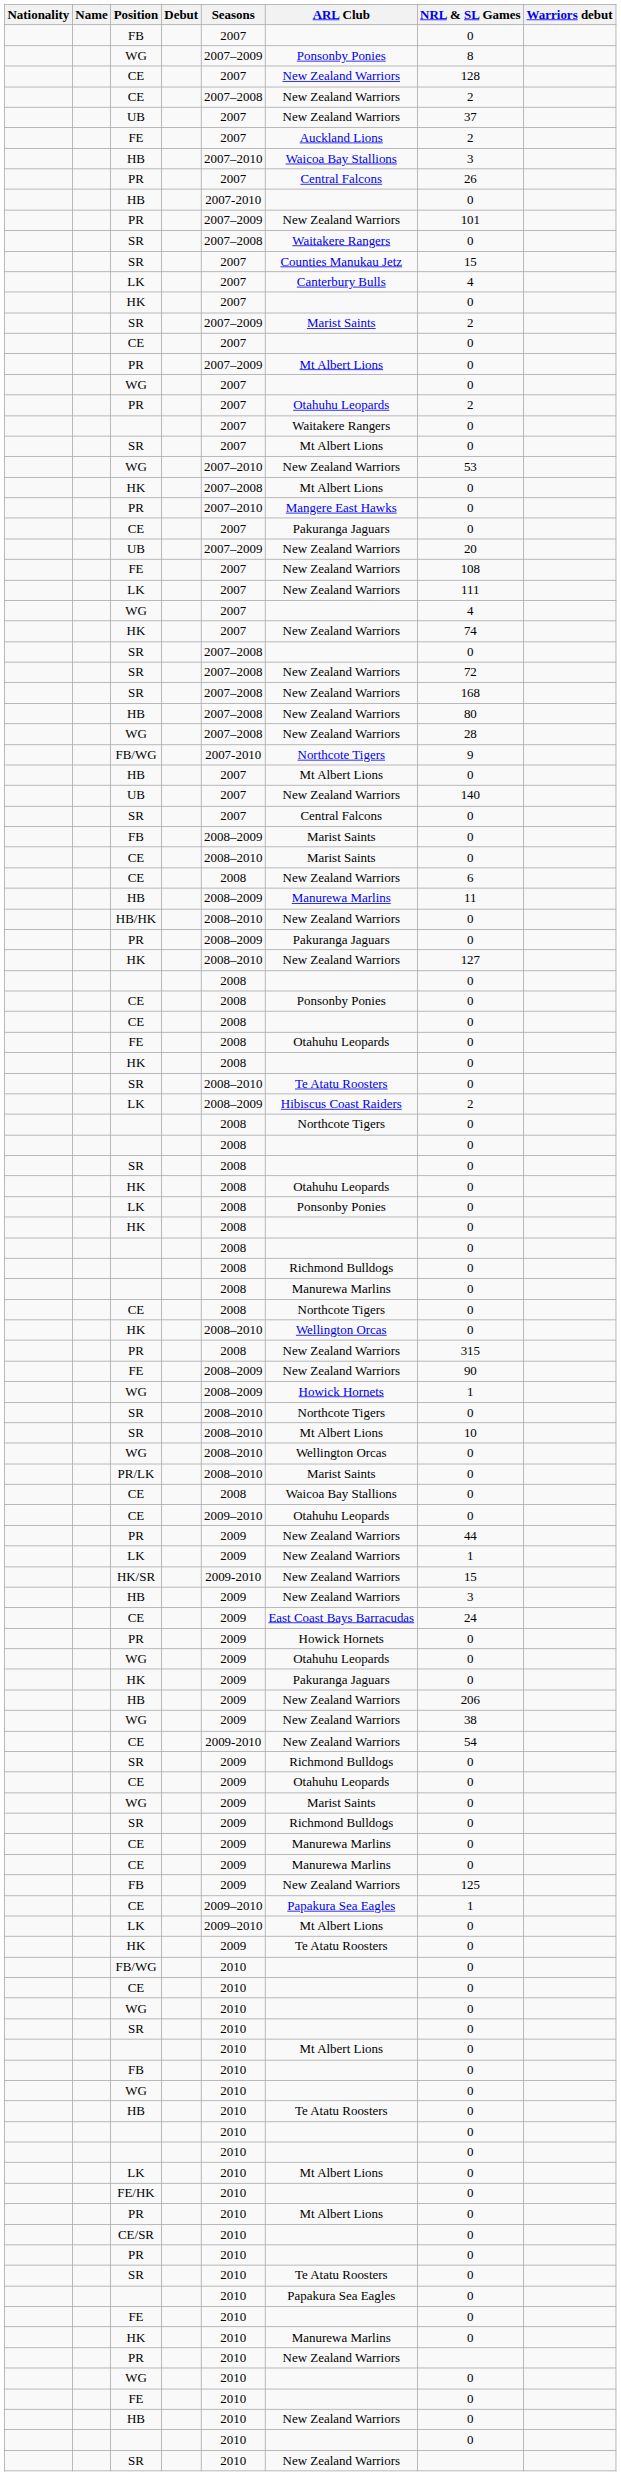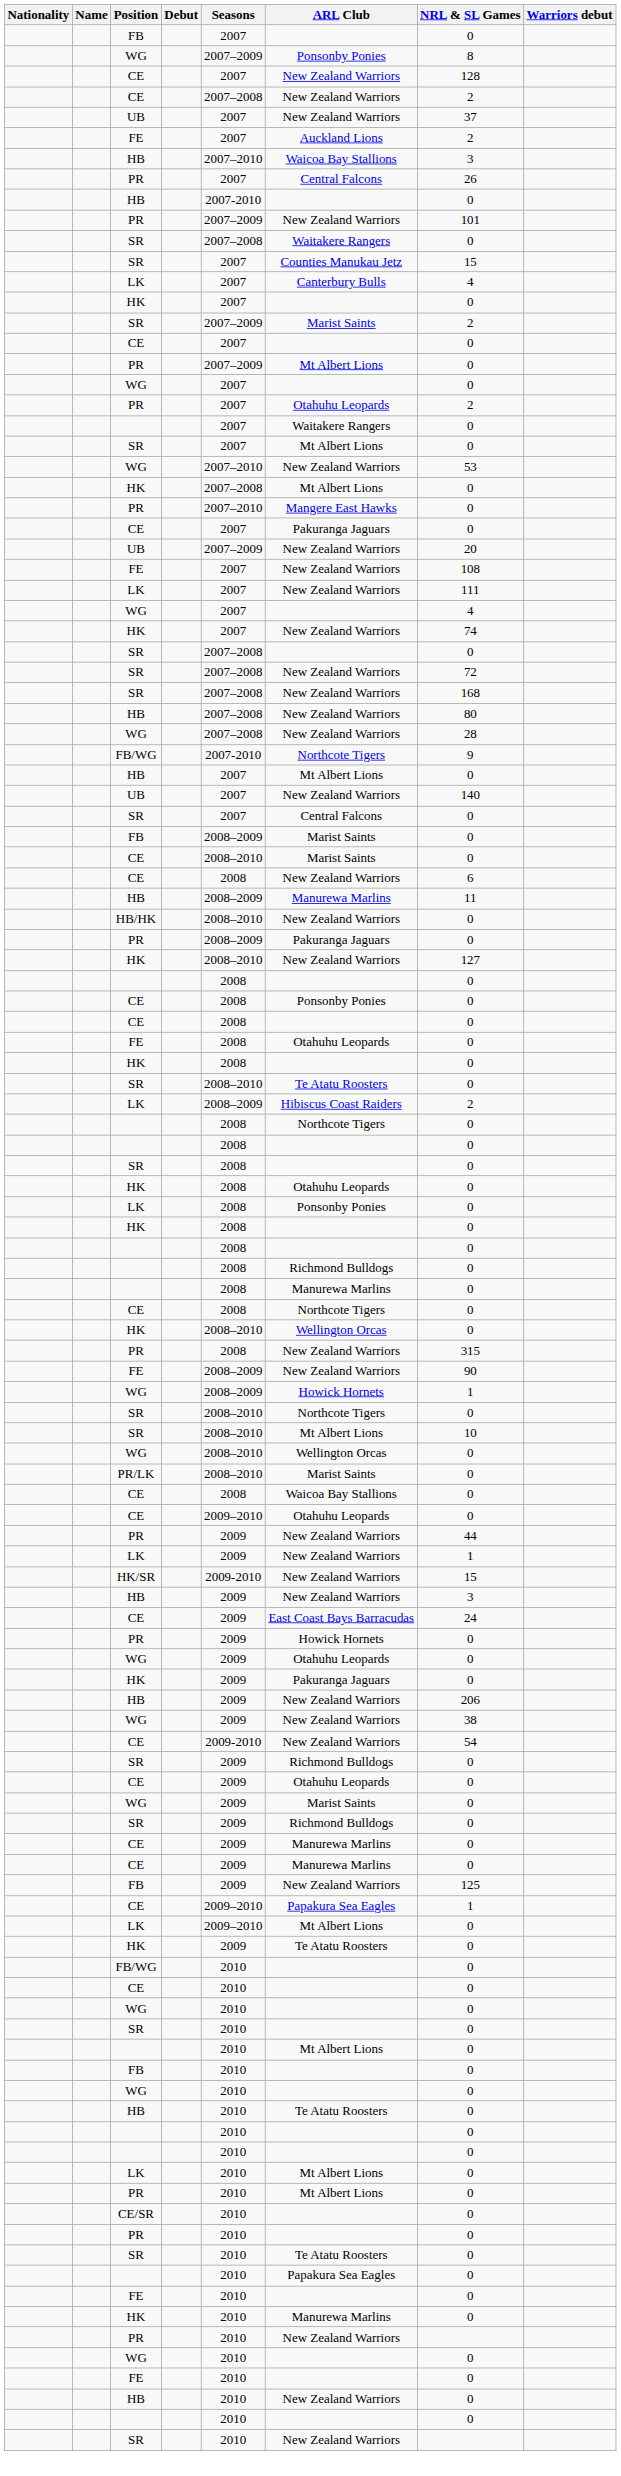 <table class="wikitable sortable" style="text-align: center;">
 <tr>
 <th>Nationality</th>
 <th>Name</th>
 <th>Position</th>
 <th>Debut</th>
 <th>Seasons</th>
 <th><a href='#'>ARL</a> Club</th>
 <th><a href='#'>NRL</a> & <a href='#'>SL</a> Games</th>
 <th><a href='#'>Warriors</a> debut</th>
 </tr>
 <tr>
 <td></td>
 <td align=left></td>
 <td>FB</td>
 <td></td>
 <td>2007</td>
 <td></td>
 <td>0</td>
 <td></td>
 </tr>
 <tr>
 <td></td>
 <td align=left></td>
 <td>WG</td>
 <td></td>
 <td>2007–2009</td>
 <td><a href='#'>Ponsonby Ponies</a></td>
 <td>8</td>
 <td></td>
 </tr>
 <tr>
 <td></td>
 <td align=left></td>
 <td>CE</td>
 <td></td>
 <td>2007</td>
 <td><a href='#'>New Zealand Warriors</a></td>
 <td>128</td>
 <td></td>
 </tr>
 <tr>
 <td></td>
 <td align=left></td>
 <td>CE</td>
 <td></td>
 <td>2007–2008</td>
 <td>New Zealand Warriors</td>
 <td>2</td>
 <td></td>
 </tr>
 <tr>
 <td></td>
 <td align=left></td>
 <td>UB</td>
 <td></td>
 <td>2007</td>
 <td>New Zealand Warriors</td>
 <td>37</td>
 <td></td>
 </tr>
 <tr>
 <td></td>
 <td align=left></td>
 <td>FE</td>
 <td></td>
 <td>2007</td>
 <td><a href='#'>Auckland Lions</a></td>
 <td>2</td>
 <td></td>
 </tr>
 <tr>
 <td></td>
 <td align=left></td>
 <td>HB</td>
 <td></td>
 <td>2007–2010</td>
 <td><a href='#'>Waicoa Bay Stallions</a></td>
 <td>3</td>
 <td></td>
 </tr>
 <tr>
 <td></td>
 <td align=left></td>
 <td>PR</td>
 <td></td>
 <td>2007</td>
 <td><a href='#'>Central Falcons</a></td>
 <td>26</td>
 <td></td>
 </tr>
 <tr>
 <td></td>
 <td align=left></td>
 <td>HB</td>
 <td></td>
 <td>2007-2010</td>
 <td></td>
 <td>0</td>
 <td></td>
 </tr>
 <tr>
 <td></td>
 <td align=left></td>
 <td>PR</td>
 <td></td>
 <td>2007–2009</td>
 <td>New Zealand Warriors</td>
 <td>101</td>
 <td></td>
 </tr>
 <tr>
 <td></td>
 <td align=left></td>
 <td>SR</td>
 <td></td>
 <td>2007–2008</td>
 <td><a href='#'>Waitakere Rangers</a></td>
 <td>0</td>
 <td></td>
 </tr>
 <tr>
 <td></td>
 <td align=left></td>
 <td>SR</td>
 <td></td>
 <td>2007</td>
 <td><a href='#'>Counties Manukau Jetz</a></td>
 <td>15</td>
 <td></td>
 </tr>
 <tr>
 <td></td>
 <td align=left></td>
 <td>LK</td>
 <td></td>
 <td>2007</td>
 <td><a href='#'>Canterbury Bulls</a></td>
 <td>4</td>
 <td></td>
 </tr>
 <tr>
 <td></td>
 <td align=left></td>
 <td>HK</td>
 <td></td>
 <td>2007</td>
 <td></td>
 <td>0</td>
 <td></td>
 </tr>
 <tr>
 <td></td>
 <td align=left></td>
 <td>SR</td>
 <td></td>
 <td>2007–2009</td>
 <td><a href='#'>Marist Saints</a></td>
 <td>2</td>
 <td></td>
 </tr>
 <tr>
 <td></td>
 <td align=left></td>
 <td>CE</td>
 <td></td>
 <td>2007</td>
 <td></td>
 <td>0</td>
 <td></td>
 </tr>
 <tr>
 <td></td>
 <td align=left></td>
 <td>PR</td>
 <td></td>
 <td>2007–2009</td>
 <td><a href='#'>Mt Albert Lions</a></td>
 <td>0</td>
 <td></td>
 </tr>
 <tr>
 <td></td>
 <td align=left></td>
 <td>WG</td>
 <td></td>
 <td>2007</td>
 <td></td>
 <td>0</td>
 <td></td>
 </tr>
 <tr>
 <td></td>
 <td align=left></td>
 <td>PR</td>
 <td></td>
 <td>2007</td>
 <td><a href='#'>Otahuhu Leopards</a></td>
 <td>2</td>
 <td></td>
 </tr>
 <tr>
 <td></td>
 <td align=left></td>
 <td></td>
 <td></td>
 <td>2007</td>
 <td>Waitakere Rangers</td>
 <td>0</td>
 <td></td>
 </tr>
 <tr>
 <td></td>
 <td align=left></td>
 <td>SR</td>
 <td></td>
 <td>2007</td>
 <td>Mt Albert Lions</td>
 <td>0</td>
 <td></td>
 </tr>
 <tr>
 <td></td>
 <td align=left></td>
 <td>WG</td>
 <td></td>
 <td>2007–2010</td>
 <td>New Zealand Warriors</td>
 <td>53</td>
 <td></td>
 </tr>
 <tr>
 <td></td>
 <td align=left></td>
 <td>HK</td>
 <td></td>
 <td>2007–2008</td>
 <td>Mt Albert Lions</td>
 <td>0</td>
 <td></td>
 </tr>
 <tr>
 <td></td>
 <td align=left></td>
 <td>PR</td>
 <td></td>
 <td>2007–2010</td>
 <td><a href='#'>Mangere East Hawks</a></td>
 <td>0</td>
 <td></td>
 </tr>
 <tr>
 <td></td>
 <td align=left></td>
 <td>CE</td>
 <td></td>
 <td>2007</td>
 <td>Pakuranga Jaguars</td>
 <td>0</td>
 <td></td>
 </tr>
 <tr>
 <td></td>
 <td align=left></td>
 <td>UB</td>
 <td></td>
 <td>2007–2009</td>
 <td>New Zealand Warriors</td>
 <td>20</td>
 <td></td>
 </tr>
 <tr>
 <td></td>
 <td align=left></td>
 <td>FE</td>
 <td></td>
 <td>2007</td>
 <td>New Zealand Warriors</td>
 <td>108</td>
 <td></td>
 </tr>
 <tr>
 <td></td>
 <td align=left></td>
 <td>LK</td>
 <td></td>
 <td>2007</td>
 <td>New Zealand Warriors</td>
 <td>111</td>
 <td></td>
 </tr>
 <tr>
 <td></td>
 <td align=left></td>
 <td>WG</td>
 <td></td>
 <td>2007</td>
 <td></td>
 <td>4</td>
 <td></td>
 </tr>
 <tr>
 <td></td>
 <td align=left></td>
 <td>HK</td>
 <td></td>
 <td>2007</td>
 <td>New Zealand Warriors</td>
 <td>74</td>
 <td></td>
 </tr>
 <tr>
 <td></td>
 <td align=left></td>
 <td>SR</td>
 <td></td>
 <td>2007–2008</td>
 <td></td>
 <td>0</td>
 <td></td>
 </tr>
 <tr>
 <td></td>
 <td align=left></td>
 <td>SR</td>
 <td></td>
 <td>2007–2008</td>
 <td>New Zealand Warriors</td>
 <td>72</td>
 <td></td>
 </tr>
 <tr>
 <td></td>
 <td align=left></td>
 <td>SR</td>
 <td></td>
 <td>2007–2008</td>
 <td>New Zealand Warriors</td>
 <td>168</td>
 <td></td>
 </tr>
 <tr>
 <td></td>
 <td align=left></td>
 <td>HB</td>
 <td></td>
 <td>2007–2008</td>
 <td>New Zealand Warriors</td>
 <td>80</td>
 <td></td>
 </tr>
 <tr>
 <td></td>
 <td align=left></td>
 <td>WG</td>
 <td></td>
 <td>2007–2008</td>
 <td>New Zealand Warriors</td>
 <td>28</td>
 <td></td>
 </tr>
 <tr>
 <td></td>
 <td align=left></td>
 <td>FB/WG</td>
 <td></td>
 <td>2007-2010</td>
 <td><a href='#'>Northcote Tigers</a></td>
 <td>9</td>
 <td></td>
 </tr>
 <tr>
 <td></td>
 <td align=left></td>
 <td>HB</td>
 <td></td>
 <td>2007</td>
 <td>Mt Albert Lions</td>
 <td>0</td>
 <td></td>
 </tr>
 <tr>
 <td></td>
 <td align=left></td>
 <td>UB</td>
 <td></td>
 <td>2007</td>
 <td>New Zealand Warriors</td>
 <td>140</td>
 <td></td>
 </tr>
 <tr>
 <td></td>
 <td align=left></td>
 <td>SR</td>
 <td></td>
 <td>2007</td>
 <td>Central Falcons</td>
 <td>0</td>
 <td></td>
 </tr>
 <tr>
 <td></td>
 <td align=left></td>
 <td>FB</td>
 <td></td>
 <td>2008–2009</td>
 <td>Marist Saints</td>
 <td>0</td>
 <td></td>
 </tr>
 <tr>
 <td></td>
 <td align=left></td>
 <td>CE</td>
 <td></td>
 <td>2008–2010</td>
 <td>Marist Saints</td>
 <td>0</td>
 <td></td>
 </tr>
 <tr>
 <td></td>
 <td align=left></td>
 <td>CE</td>
 <td></td>
 <td>2008</td>
 <td>New Zealand Warriors</td>
 <td>6</td>
 <td></td>
 </tr>
 <tr>
 <td></td>
 <td align=left></td>
 <td>HB</td>
 <td></td>
 <td>2008–2009</td>
 <td><a href='#'>Manurewa Marlins</a></td>
 <td>11</td>
 <td></td>
 </tr>
 <tr>
 <td align=center></td>
 <td align=left></td>
 <td>HB/HK</td>
 <td></td>
 <td>2008–2010</td>
 <td>New Zealand Warriors</td>
 <td>0</td>
 <td></td>
 </tr>
 <tr>
 <td></td>
 <td align=left></td>
 <td>PR</td>
 <td></td>
 <td>2008–2009</td>
 <td>Pakuranga Jaguars</td>
 <td>0</td>
 <td></td>
 </tr>
 <tr>
 <td></td>
 <td align=left></td>
 <td>HK</td>
 <td></td>
 <td>2008–2010</td>
 <td>New Zealand Warriors</td>
 <td>127</td>
 <td></td>
 </tr>
 <tr>
 <td></td>
 <td align=left></td>
 <td></td>
 <td></td>
 <td>2008</td>
 <td></td>
 <td>0</td>
 <td></td>
 </tr>
 <tr>
 <td></td>
 <td align=left></td>
 <td>CE</td>
 <td></td>
 <td>2008</td>
 <td>Ponsonby Ponies</td>
 <td>0</td>
 <td></td>
 </tr>
 <tr>
 <td></td>
 <td align=left></td>
 <td>CE</td>
 <td></td>
 <td>2008</td>
 <td></td>
 <td>0</td>
 <td></td>
 </tr>
 <tr>
 <td></td>
 <td align=left></td>
 <td>FE</td>
 <td></td>
 <td>2008</td>
 <td>Otahuhu Leopards</td>
 <td>0</td>
 <td></td>
 </tr>
 <tr>
 <td></td>
 <td align=left></td>
 <td>HK</td>
 <td></td>
 <td>2008</td>
 <td></td>
 <td>0</td>
 <td></td>
 </tr>
 <tr>
 <td></td>
 <td align=left></td>
 <td>SR</td>
 <td></td>
 <td>2008–2010</td>
 <td><a href='#'>Te Atatu Roosters</a></td>
 <td>0</td>
 <td></td>
 </tr>
 <tr>
 <td></td>
 <td align=left></td>
 <td>LK</td>
 <td></td>
 <td>2008–2009</td>
 <td><a href='#'>Hibiscus Coast Raiders</a></td>
 <td>2</td>
 <td></td>
 </tr>
 <tr>
 <td></td>
 <td align=left></td>
 <td></td>
 <td></td>
 <td>2008</td>
 <td>Northcote Tigers</td>
 <td>0</td>
 <td></td>
 </tr>
 <tr>
 <td></td>
 <td align=left></td>
 <td></td>
 <td></td>
 <td>2008</td>
 <td></td>
 <td>0</td>
 <td></td>
 </tr>
 <tr>
 <td></td>
 <td align=left></td>
 <td>SR</td>
 <td></td>
 <td>2008</td>
 <td></td>
 <td>0</td>
 <td></td>
 </tr>
 <tr>
 <td></td>
 <td align=left></td>
 <td>HK</td>
 <td></td>
 <td>2008</td>
 <td>Otahuhu Leopards</td>
 <td>0</td>
 <td></td>
 </tr>
 <tr>
 <td></td>
 <td align=left></td>
 <td>LK</td>
 <td></td>
 <td>2008</td>
 <td>Ponsonby Ponies</td>
 <td>0</td>
 <td></td>
 </tr>
 <tr>
 <td></td>
 <td align=left></td>
 <td>HK</td>
 <td></td>
 <td>2008</td>
 <td></td>
 <td>0</td>
 <td></td>
 </tr>
 <tr>
 <td></td>
 <td align=left></td>
 <td></td>
 <td></td>
 <td>2008</td>
 <td></td>
 <td>0</td>
 <td></td>
 </tr>
 <tr>
 <td></td>
 <td align=left></td>
 <td></td>
 <td></td>
 <td>2008</td>
 <td>Richmond Bulldogs</td>
 <td>0</td>
 <td></td>
 </tr>
 <tr>
 <td></td>
 <td align=left></td>
 <td></td>
 <td></td>
 <td>2008</td>
 <td>Manurewa Marlins</td>
 <td>0</td>
 <td></td>
 </tr>
 <tr>
 <td></td>
 <td align=left></td>
 <td>CE</td>
 <td></td>
 <td>2008</td>
 <td>Northcote Tigers</td>
 <td>0</td>
 <td></td>
 </tr>
 <tr>
 <td></td>
 <td align=left></td>
 <td>HK</td>
 <td></td>
 <td>2008–2010</td>
 <td><a href='#'>Wellington Orcas</a></td>
 <td>0</td>
 <td></td>
 </tr>
 <tr>
 <td></td>
 <td align=left></td>
 <td>PR</td>
 <td></td>
 <td>2008</td>
 <td>New Zealand Warriors</td>
 <td>315</td>
 <td></td>
 </tr>
 <tr>
 <td></td>
 <td align=left></td>
 <td>FE</td>
 <td></td>
 <td>2008–2009</td>
 <td>New Zealand Warriors</td>
 <td>90</td>
 <td></td>
 </tr>
 <tr>
 <td></td>
 <td align=left></td>
 <td>WG</td>
 <td></td>
 <td>2008–2009</td>
 <td><a href='#'>Howick Hornets</a></td>
 <td>1</td>
 <td></td>
 </tr>
 <tr>
 <td></td>
 <td align=left></td>
 <td>SR</td>
 <td></td>
 <td>2008–2010</td>
 <td>Northcote Tigers</td>
 <td>0</td>
 <td></td>
 </tr>
 <tr>
 <td></td>
 <td align=left></td>
 <td>SR</td>
 <td></td>
 <td>2008–2010</td>
 <td>Mt Albert Lions</td>
 <td>10</td>
 <td></td>
 </tr>
 <tr>
 <td></td>
 <td align=left></td>
 <td>WG</td>
 <td></td>
 <td>2008–2010</td>
 <td>Wellington Orcas</td>
 <td>0</td>
 <td></td>
 </tr>
 <tr>
 <td></td>
 <td align=left></td>
 <td>PR/LK</td>
 <td></td>
 <td>2008–2010</td>
 <td>Marist Saints</td>
 <td>0</td>
 <td></td>
 </tr>
 <tr>
 <td></td>
 <td align=left></td>
 <td>CE</td>
 <td></td>
 <td>2008</td>
 <td>Waicoa Bay Stallions</td>
 <td>0</td>
 <td></td>
 </tr>
 <tr>
 <td></td>
 <td align=left></td>
 <td>CE</td>
 <td></td>
 <td>2009–2010</td>
 <td>Otahuhu Leopards</td>
 <td>0</td>
 <td></td>
 </tr>
 <tr>
 <td></td>
 <td align=left></td>
 <td>PR</td>
 <td></td>
 <td>2009</td>
 <td>New Zealand Warriors</td>
 <td>44</td>
 <td></td>
 </tr>
 <tr>
 <td></td>
 <td align=left></td>
 <td>LK</td>
 <td></td>
 <td>2009</td>
 <td>New Zealand Warriors</td>
 <td>1</td>
 <td></td>
 </tr>
 <tr>
 <td></td>
 <td align=left></td>
 <td>HK/SR</td>
 <td></td>
 <td>2009-2010</td>
 <td>New Zealand Warriors</td>
 <td>15</td>
 <td></td>
 </tr>
 <tr>
 <td></td>
 <td align=left></td>
 <td>HB</td>
 <td></td>
 <td>2009</td>
 <td>New Zealand Warriors</td>
 <td>3</td>
 <td></td>
 </tr>
 <tr>
 <td></td>
 <td align=left></td>
 <td>CE</td>
 <td></td>
 <td>2009</td>
 <td><a href='#'>East Coast Bays Barracudas</a></td>
 <td>24</td>
 <td></td>
 </tr>
 <tr>
 <td></td>
 <td align=left></td>
 <td>PR</td>
 <td></td>
 <td>2009</td>
 <td>Howick Hornets</td>
 <td>0</td>
 <td></td>
 </tr>
 <tr>
 <td></td>
 <td align=left></td>
 <td>WG</td>
 <td></td>
 <td>2009</td>
 <td>Otahuhu Leopards</td>
 <td>0</td>
 <td></td>
 </tr>
 <tr>
 <td></td>
 <td align=left></td>
 <td>HK</td>
 <td></td>
 <td>2009</td>
 <td>Pakuranga Jaguars</td>
 <td>0</td>
 <td></td>
 </tr>
 <tr>
 <td></td>
 <td align=left></td>
 <td>HB</td>
 <td></td>
 <td>2009</td>
 <td>New Zealand Warriors</td>
 <td>206</td>
 <td></td>
 </tr>
 <tr>
 <td></td>
 <td align=left></td>
 <td>WG</td>
 <td></td>
 <td>2009</td>
 <td>New Zealand Warriors</td>
 <td>38</td>
 <td></td>
 </tr>
 <tr>
 <td></td>
 <td align=left></td>
 <td>CE</td>
 <td></td>
 <td>2009-2010</td>
 <td>New Zealand Warriors</td>
 <td>54</td>
 <td></td>
 </tr>
 <tr>
 <td></td>
 <td align=left></td>
 <td>SR</td>
 <td></td>
 <td>2009</td>
 <td>Richmond Bulldogs</td>
 <td>0</td>
 <td></td>
 </tr>
 <tr>
 <td></td>
 <td align=left></td>
 <td>CE</td>
 <td></td>
 <td>2009</td>
 <td>Otahuhu Leopards</td>
 <td>0</td>
 <td></td>
 </tr>
 <tr>
 <td></td>
 <td align=left></td>
 <td>WG</td>
 <td></td>
 <td>2009</td>
 <td>Marist Saints</td>
 <td>0</td>
 <td></td>
 </tr>
 <tr>
 <td></td>
 <td align=left></td>
 <td>SR</td>
 <td></td>
 <td>2009</td>
 <td>Richmond Bulldogs</td>
 <td>0</td>
 <td></td>
 </tr>
 <tr>
 <td></td>
 <td align=left></td>
 <td>CE</td>
 <td></td>
 <td>2009</td>
 <td>Manurewa Marlins</td>
 <td>0</td>
 <td></td>
 </tr>
 <tr>
 <td></td>
 <td align=left></td>
 <td>CE</td>
 <td></td>
 <td>2009</td>
 <td>Manurewa Marlins</td>
 <td>0</td>
 <td></td>
 </tr>
 <tr>
 <td></td>
 <td align=left></td>
 <td>FB</td>
 <td></td>
 <td>2009</td>
 <td>New Zealand Warriors</td>
 <td>125</td>
 <td></td>
 </tr>
 <tr>
 <td></td>
 <td align=left></td>
 <td>CE</td>
 <td></td>
 <td>2009–2010</td>
 <td><a href='#'>Papakura Sea Eagles</a></td>
 <td>1</td>
 <td></td>
 </tr>
 <tr>
 <td></td>
 <td align=left></td>
 <td>LK</td>
 <td></td>
 <td>2009–2010</td>
 <td>Mt Albert Lions</td>
 <td>0</td>
 <td></td>
 </tr>
 <tr>
 <td></td>
 <td align=left></td>
 <td>HK</td>
 <td></td>
 <td>2009</td>
 <td>Te Atatu Roosters</td>
 <td>0</td>
 <td></td>
 </tr>
 <tr>
 <td></td>
 <td align=left></td>
 <td>FB/WG</td>
 <td></td>
 <td>2010</td>
 <td></td>
 <td>0</td>
 <td></td>
 </tr>
 <tr>
 <td></td>
 <td align=left></td>
 <td>CE</td>
 <td></td>
 <td>2010</td>
 <td></td>
 <td>0</td>
 <td></td>
 </tr>
 <tr>
 <td></td>
 <td align=left></td>
 <td>WG</td>
 <td></td>
 <td>2010</td>
 <td></td>
 <td>0</td>
 <td></td>
 </tr>
 <tr>
 <td></td>
 <td align=left></td>
 <td>SR</td>
 <td></td>
 <td>2010</td>
 <td></td>
 <td>0</td>
 <td></td>
 </tr>
 <tr>
 <td></td>
 <td align=left></td>
 <td></td>
 <td></td>
 <td>2010</td>
 <td>Mt Albert Lions</td>
 <td>0</td>
 <td></td>
 </tr>
 <tr>
 <td></td>
 <td align=left></td>
 <td>FB</td>
 <td></td>
 <td>2010</td>
 <td></td>
 <td>0</td>
 <td></td>
 </tr>
 <tr>
 <td></td>
 <td align=left></td>
 <td>WG</td>
 <td></td>
 <td>2010</td>
 <td></td>
 <td>0</td>
 <td></td>
 </tr>
 <tr>
 <td></td>
 <td align=left></td>
 <td>HB</td>
 <td></td>
 <td>2010</td>
 <td>Te Atatu Roosters</td>
 <td>0</td>
 <td></td>
 </tr>
 <tr>
 <td></td>
 <td align=left></td>
 <td></td>
 <td></td>
 <td>2010</td>
 <td></td>
 <td>0</td>
 <td></td>
 </tr>
 <tr>
 <td></td>
 <td align=left></td>
 <td></td>
 <td></td>
 <td>2010</td>
 <td></td>
 <td>0</td>
 <td></td>
 </tr>
 <tr>
 <td></td>
 <td align=left></td>
 <td>LK</td>
 <td></td>
 <td>2010</td>
 <td>Mt Albert Lions</td>
 <td>0</td>
 <td></td>
 </tr>
 <tr>
 <td></td>
 <td align=left></td>
-<td>FE/HK</td>
-<td></td>
-<td>2010</td>
-<td></td>
-<td>0</td>
-<td></td>
-</tr>
-<tr>
-<td></td>
-<td align=left></td>
 <td>PR</td>
 <td></td>
 <td>2010</td>
 <td>Mt Albert Lions</td>
 <td>0</td>
 <td></td>
 </tr>
 <tr>
 <td></td>
 <td align=left></td>
 <td>CE/SR</td>
 <td></td>
 <td>2010</td>
 <td></td>
 <td>0</td>
 <td></td>
 </tr>
 <tr>
 <td></td>
 <td align=left></td>
 <td>PR</td>
 <td></td>
 <td>2010</td>
 <td></td>
 <td>0</td>
 <td></td>
 </tr>
 <tr>
 <td></td>
 <td align=left></td>
 <td>SR</td>
 <td></td>
 <td>2010</td>
 <td>Te Atatu Roosters</td>
 <td>0</td>
 <td></td>
 </tr>
 <tr>
 <td></td>
 <td align=left></td>
 <td></td>
 <td></td>
 <td>2010</td>
 <td>Papakura Sea Eagles</td>
 <td>0</td>
 <td></td>
 </tr>
 <tr>
 <td></td>
 <td align=left></td>
 <td>FE</td>
 <td></td>
 <td>2010</td>
 <td></td>
 <td>0</td>
 <td></td>
 </tr>
 <tr>
 <td></td>
 <td align=left></td>
 <td>HK</td>
 <td></td>
 <td>2010</td>
 <td>Manurewa Marlins</td>
 <td>0</td>
 <td></td>
 </tr>
 <tr>
 <td></td>
 <td align=left></td>
 <td>PR</td>
 <td></td>
 <td>2010</td>
 <td>New Zealand Warriors</td>
 <td></td>
 <td></td>
 </tr>
 <tr>
 <td></td>
 <td align=left></td>
 <td>WG</td>
 <td></td>
 <td>2010</td>
 <td></td>
 <td>0</td>
 <td></td>
 </tr>
 <tr>
 <td></td>
 <td align=left></td>
 <td>FE</td>
 <td></td>
 <td>2010</td>
 <td></td>
 <td>0</td>
 <td></td>
 </tr>
 <tr>
 <td></td>
 <td align=left></td>
 <td>HB</td>
 <td></td>
 <td>2010</td>
 <td>New Zealand Warriors</td>
 <td>0</td>
 <td></td>
 </tr>
 <tr>
 <td></td>
 <td align=left></td>
 <td></td>
 <td></td>
 <td>2010</td>
 <td></td>
 <td>0</td>
 <td></td>
 </tr>
 <tr>
 <td></td>
 <td align=left></td>
 <td>SR</td>
 <td></td>
 <td>2010</td>
 <td>New Zealand Warriors</td>
 <td></td>
 <td></td>
 </tr>
 </table>
